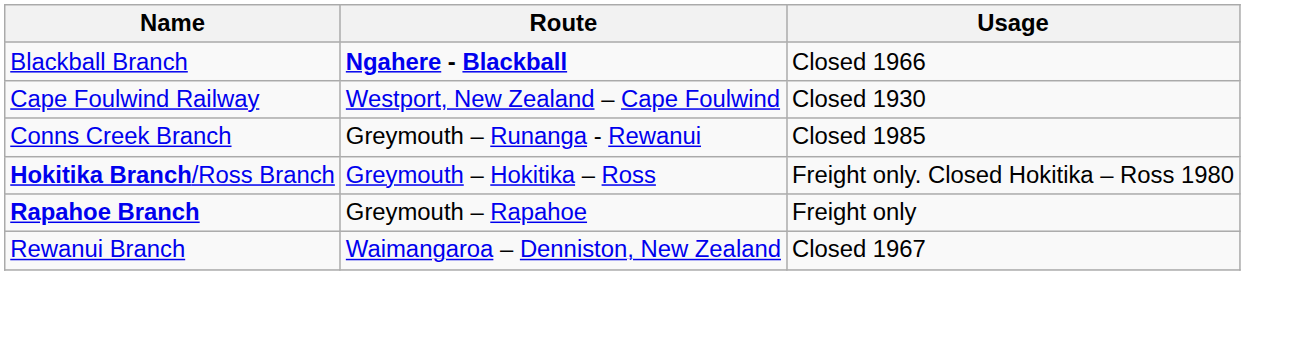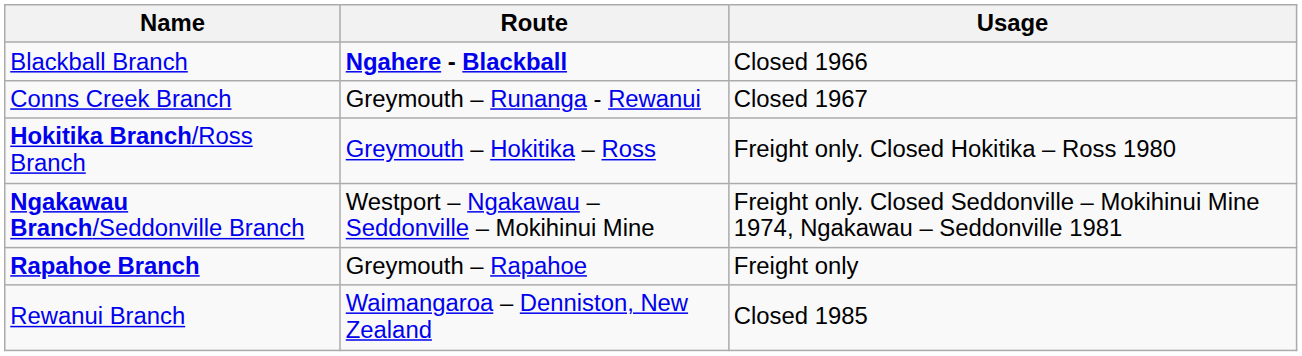 <table class="wikitable">
 <tr>
 <th>Name</th>
 <th>Route</th>
 <th>Usage</th>
 </tr>
 <tr>
 <td><a href='#'>Blackball Branch</a></td>
 <td><strong><a href='#'>Ngahere</a> - <a href='#'>Blackball</a></strong></td>
 <td>Closed 1966</td>
 </tr>
 <tr>
-<td><a href='#'>Cape Foulwind Railway</a></td>
-<td><a href='#'>Westport, New Zealand</a> – <a href='#'>Cape Foulwind</a></td>
-<td>Closed 1930</td>
-</tr>
-<tr>
 <td><a href='#'>Conns Creek Branch</a></td>
 <td>Greymouth – <a href='#'>Runanga</a> - <a href='#'>Rewanui</a></td>
-<td>Closed 1985</td>
+<td>Closed 1967</td>
 </tr>
 <tr>
 <td><a href='#'><strong>Hokitika Branch</strong>/Ross Branch</a></td>
 <td><a href='#'>Greymouth</a> – <a href='#'>Hokitika</a> – <a href='#'>Ross</a></td>
 <td>Freight only. Closed Hokitika – Ross 1980</td>
+</tr>
+<tr>
+<td><a href='#'><strong>Ngakawau Branch</strong>/Seddonville Branch</a></td>
+<td>Westport – <a href='#'>Ngakawau</a> – <a href='#'>Seddonville</a> – Mokihinui Mine</td>
+<td>Freight only. Closed Seddonville – Mokihinui Mine 1974, Ngakawau – Seddonville 1981</td>
 </tr>
 <tr>
 <td><strong><a href='#'>Rapahoe Branch</a></strong></td>
 <td>Greymouth – <a href='#'>Rapahoe</a></td>
 <td>Freight only</td>
 </tr>
 <tr>
 <td><a href='#'>Rewanui Branch</a></td>
 <td><a href='#'>Waimangaroa</a> – <a href='#'>Denniston, New Zealand</a></td>
-<td>Closed 1967</td>
+<td>Closed 1985</td>
 </tr>
 </table>
